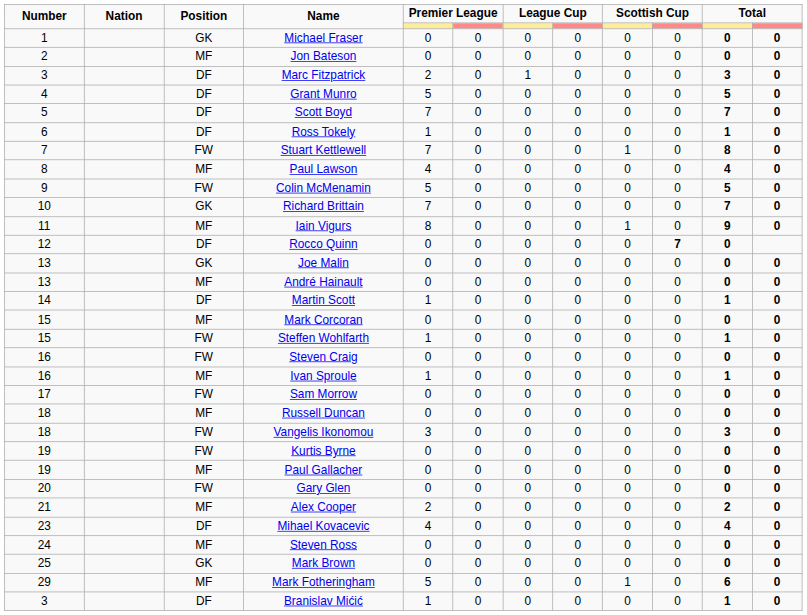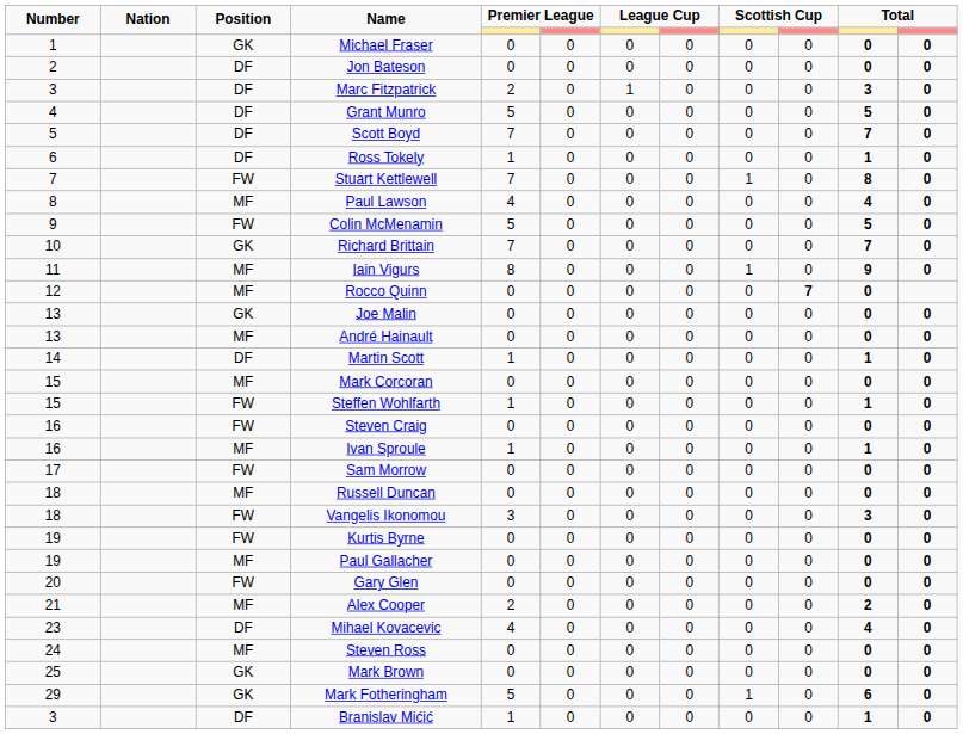 <table class="wikitable" style="font-size: 100%; text-align: center;">
 <tr>
 <td rowspan="2" width="10%" align="center"><strong>Number</strong></td>
 <td rowspan="2" width="10%" align="center"><strong>Nation</strong></td>
 <td rowspan="2" width="10%" align="center"><strong>Position</strong></td>
 <td rowspan="2" width="20%" align="center"><strong>Name</strong></td>
 <td colspan="2" align="center"><strong>Premier League</strong></td>
 <td colspan="2" align="center"><strong>League Cup</strong></td>
 <td colspan="2" align="center"><strong>Scottish Cup</strong></td>
 <td colspan="2" align="center"><strong>Total </strong></td>
 </tr>
 <tr>
 <th width=60 style="background: #FFEE99"></th>
 <th width=60 style="background: #FF8888"></th>
 <th width=60 style="background: #FFEE99"></th>
 <th width=60 style="background: #FF8888"></th>
 <th width=60 style="background: #FFEE99"></th>
 <th width=60 style="background: #FF8888"></th>
 <th width=60 style="background: #FFEE99"></th>
 <th width=60 style="background: #FF8888"></th>
 </tr>
 <tr>
 <td>1</td>
 <td></td>
 <td>GK</td>
 <td><a href='#'>Michael Fraser</a></td>
 <td>0</td>
 <td>0</td>
 <td>0</td>
 <td>0</td>
 <td>0</td>
 <td>0</td>
 <td><strong>0</strong></td>
 <td><strong>0</strong></td>
 </tr>
 <tr>
 <td>2</td>
 <td></td>
-<td>MF</td>
+<td>DF</td>
 <td><a href='#'>Jon Bateson</a></td>
 <td>0</td>
 <td>0</td>
 <td>0</td>
 <td>0</td>
 <td>0</td>
 <td>0</td>
 <td><strong>0</strong></td>
 <td><strong>0</strong></td>
 </tr>
 <tr>
 <td>3</td>
 <td></td>
 <td>DF</td>
 <td><a href='#'>Marc Fitzpatrick</a></td>
 <td>2</td>
 <td>0</td>
 <td>1</td>
 <td>0</td>
 <td>0</td>
 <td>0</td>
 <td><strong>3</strong></td>
 <td><strong>0</strong></td>
 </tr>
 <tr>
 <td>4</td>
 <td></td>
 <td>DF</td>
 <td><a href='#'>Grant Munro</a></td>
 <td>5</td>
 <td>0</td>
 <td>0</td>
 <td>0</td>
 <td>0</td>
 <td>0</td>
 <td><strong>5</strong></td>
 <td><strong>0</strong></td>
 </tr>
 <tr>
 <td>5</td>
 <td></td>
 <td>DF</td>
 <td><a href='#'>Scott Boyd</a></td>
 <td>7</td>
 <td>0</td>
 <td>0</td>
 <td>0</td>
 <td>0</td>
 <td>0</td>
 <td><strong>7</strong></td>
 <td><strong>0</strong></td>
 </tr>
 <tr>
 <td>6</td>
 <td></td>
 <td>DF</td>
 <td><a href='#'>Ross Tokely</a></td>
 <td>1</td>
 <td>0</td>
 <td>0</td>
 <td>0</td>
 <td>0</td>
 <td>0</td>
 <td><strong>1</strong></td>
 <td><strong>0</strong></td>
 </tr>
 <tr>
 <td>7</td>
 <td></td>
 <td>FW</td>
 <td><a href='#'>Stuart Kettlewell</a></td>
 <td>7</td>
 <td>0</td>
 <td>0</td>
 <td>0</td>
 <td>1</td>
 <td>0</td>
 <td><strong>8</strong></td>
 <td><strong>0</strong></td>
 </tr>
 <tr>
 <td>8</td>
 <td></td>
 <td>MF</td>
 <td><a href='#'>Paul Lawson</a></td>
 <td>4</td>
 <td>0</td>
 <td>0</td>
 <td>0</td>
 <td>0</td>
 <td>0</td>
 <td><strong>4</strong></td>
 <td><strong>0</strong></td>
 </tr>
 <tr>
 <td>9</td>
 <td></td>
 <td>FW</td>
 <td><a href='#'>Colin McMenamin</a></td>
 <td>5</td>
 <td>0</td>
 <td>0</td>
 <td>0</td>
 <td>0</td>
 <td>0</td>
 <td><strong>5</strong></td>
 <td><strong>0</strong></td>
 </tr>
 <tr>
 <td>10</td>
 <td></td>
 <td>GK</td>
 <td><a href='#'>Richard Brittain</a></td>
 <td>7</td>
 <td>0</td>
 <td>0</td>
 <td>0</td>
 <td>0</td>
 <td>0</td>
 <td><strong>7</strong></td>
 <td><strong>0</strong></td>
 </tr>
 <tr>
 <td>11</td>
 <td></td>
 <td>MF</td>
 <td><a href='#'>Iain Vigurs</a></td>
 <td>8</td>
 <td>0</td>
 <td>0</td>
 <td>0</td>
 <td>1</td>
 <td>0</td>
 <td><strong>9</strong></td>
 <td><strong>0</strong></td>
 </tr>
 <tr>
 <td>12</td>
 <td></td>
-<td>DF</td>
+<td>MF</td>
 <td><a href='#'>Rocco Quinn</a></td>
 <td 7>0</td>
 <td>0</td>
 <td>0</td>
 <td>0</td>
 <td>0</td>
 <td><strong>7</strong></td>
 <td><strong>0</strong></td>
 </tr>
 <tr>
 <td>13</td>
 <td></td>
 <td>GK</td>
 <td><a href='#'>Joe Malin</a></td>
 <td>0</td>
 <td>0</td>
 <td>0</td>
 <td>0</td>
 <td>0</td>
 <td>0</td>
 <td><strong>0</strong></td>
 <td><strong>0</strong></td>
 </tr>
 <tr>
 <td>13</td>
 <td></td>
 <td>MF</td>
 <td><a href='#'>André Hainault</a></td>
 <td>0</td>
 <td>0</td>
 <td>0</td>
 <td>0</td>
 <td>0</td>
 <td>0</td>
 <td><strong>0</strong></td>
 <td><strong>0</strong></td>
 </tr>
 <tr>
 <td>14</td>
 <td></td>
 <td>DF</td>
 <td><a href='#'>Martin Scott</a></td>
 <td>1</td>
 <td>0</td>
 <td>0</td>
 <td>0</td>
 <td>0</td>
 <td>0</td>
 <td><strong>1</strong></td>
 <td><strong>0</strong></td>
 </tr>
 <tr>
 <td>15</td>
 <td></td>
 <td>MF</td>
 <td><a href='#'>Mark Corcoran</a></td>
 <td>0</td>
 <td>0</td>
 <td>0</td>
 <td>0</td>
 <td>0</td>
 <td>0</td>
 <td><strong>0</strong></td>
 <td><strong>0</strong></td>
 </tr>
 <tr>
 <td>15</td>
 <td></td>
 <td>FW</td>
 <td><a href='#'>Steffen Wohlfarth</a></td>
 <td>1</td>
 <td>0</td>
 <td>0</td>
 <td>0</td>
 <td>0</td>
 <td>0</td>
 <td><strong>1</strong></td>
 <td><strong>0</strong></td>
 </tr>
 <tr>
 <td>16</td>
 <td></td>
 <td>FW</td>
 <td><a href='#'>Steven Craig</a></td>
 <td>0</td>
 <td>0</td>
 <td>0</td>
 <td>0</td>
 <td>0</td>
 <td>0</td>
 <td><strong>0</strong></td>
 <td><strong>0</strong></td>
 </tr>
 <tr>
 <td>16</td>
 <td></td>
 <td>MF</td>
 <td><a href='#'>Ivan Sproule</a></td>
 <td>1</td>
 <td>0</td>
 <td>0</td>
 <td>0</td>
 <td>0</td>
 <td>0</td>
 <td><strong>1</strong></td>
 <td><strong>0</strong></td>
 </tr>
 <tr>
 <td>17</td>
 <td></td>
 <td>FW</td>
 <td><a href='#'>Sam Morrow</a></td>
 <td>0</td>
 <td>0</td>
 <td>0</td>
 <td>0</td>
 <td>0</td>
 <td>0</td>
 <td><strong>0</strong></td>
 <td><strong>0</strong></td>
 </tr>
 <tr>
 <td>18</td>
 <td></td>
 <td>MF</td>
 <td><a href='#'>Russell Duncan</a></td>
 <td>0</td>
 <td>0</td>
 <td>0</td>
 <td>0</td>
 <td>0</td>
 <td>0</td>
 <td><strong>0</strong></td>
 <td><strong>0</strong></td>
 </tr>
 <tr>
 <td>18</td>
 <td></td>
 <td>FW</td>
 <td><a href='#'>Vangelis Ikonomou</a></td>
 <td>3</td>
 <td>0</td>
 <td>0</td>
 <td>0</td>
 <td>0</td>
 <td>0</td>
 <td><strong>3</strong></td>
 <td><strong>0</strong></td>
 </tr>
 <tr>
 <td>19</td>
 <td></td>
 <td>FW</td>
 <td><a href='#'>Kurtis Byrne</a></td>
 <td>0</td>
 <td>0</td>
 <td>0</td>
 <td>0</td>
 <td>0</td>
 <td>0</td>
 <td><strong>0</strong></td>
 <td><strong>0</strong></td>
 </tr>
 <tr>
 <td>19</td>
 <td></td>
 <td>MF</td>
 <td><a href='#'>Paul Gallacher</a></td>
 <td>0</td>
 <td>0</td>
 <td>0</td>
 <td>0</td>
 <td>0</td>
 <td>0</td>
 <td><strong>0</strong></td>
 <td><strong>0</strong></td>
 </tr>
 <tr>
 <td>20</td>
 <td></td>
 <td>FW</td>
 <td><a href='#'>Gary Glen</a></td>
 <td>0</td>
 <td>0</td>
 <td>0</td>
 <td>0</td>
 <td>0</td>
 <td>0</td>
 <td><strong>0</strong></td>
 <td><strong>0</strong></td>
 </tr>
 <tr>
 <td>21</td>
 <td></td>
 <td>MF</td>
 <td><a href='#'>Alex Cooper</a></td>
 <td>2</td>
 <td>0</td>
 <td>0</td>
 <td>0</td>
 <td>0</td>
 <td>0</td>
 <td><strong>2</strong></td>
 <td><strong>0</strong></td>
 </tr>
 <tr>
 <td>23</td>
 <td></td>
 <td>DF</td>
 <td><a href='#'>Mihael Kovacevic</a></td>
 <td>4</td>
 <td>0</td>
 <td>0</td>
 <td>0</td>
 <td>0</td>
 <td>0</td>
 <td><strong>4</strong></td>
 <td><strong>0</strong></td>
 </tr>
 <tr>
 <td>24</td>
 <td></td>
 <td>MF</td>
 <td><a href='#'>Steven Ross</a></td>
 <td>0</td>
 <td>0</td>
 <td>0</td>
 <td>0</td>
 <td>0</td>
 <td>0</td>
 <td><strong>0</strong></td>
 <td><strong>0</strong></td>
 </tr>
 <tr>
 <td>25</td>
 <td></td>
 <td>GK</td>
 <td><a href='#'>Mark Brown</a></td>
 <td>0</td>
 <td>0</td>
 <td>0</td>
 <td>0</td>
 <td>0</td>
 <td>0</td>
 <td><strong>0</strong></td>
 <td><strong>0</strong></td>
 </tr>
 <tr>
 <td>29</td>
 <td></td>
-<td>MF</td>
+<td>GK</td>
 <td><a href='#'>Mark Fotheringham</a></td>
 <td>5</td>
 <td>0</td>
 <td>0</td>
 <td>0</td>
 <td>1</td>
 <td>0</td>
 <td><strong>6</strong></td>
 <td><strong>0</strong></td>
 </tr>
 <tr>
 <td>3</td>
 <td></td>
 <td>DF</td>
 <td><a href='#'>Branislav Mićić</a></td>
 <td>1</td>
 <td>0</td>
 <td>0</td>
 <td>0</td>
 <td>0</td>
 <td>0</td>
 <td><strong>1</strong></td>
 <td><strong>0</strong></td>
 </tr>
 </table>
